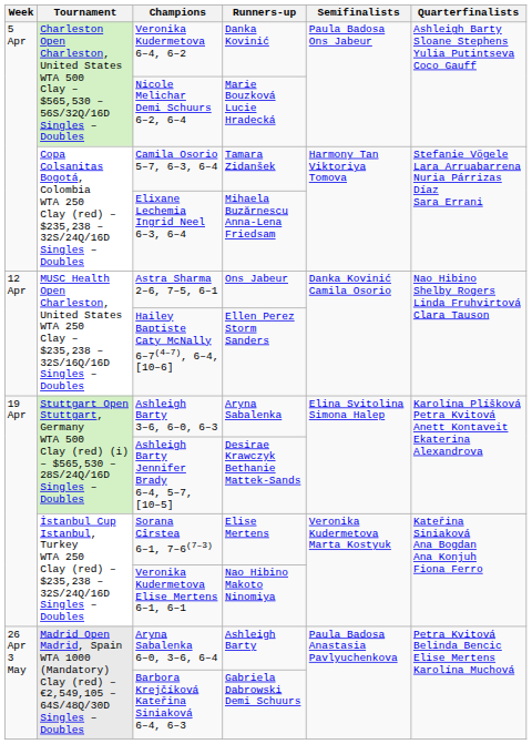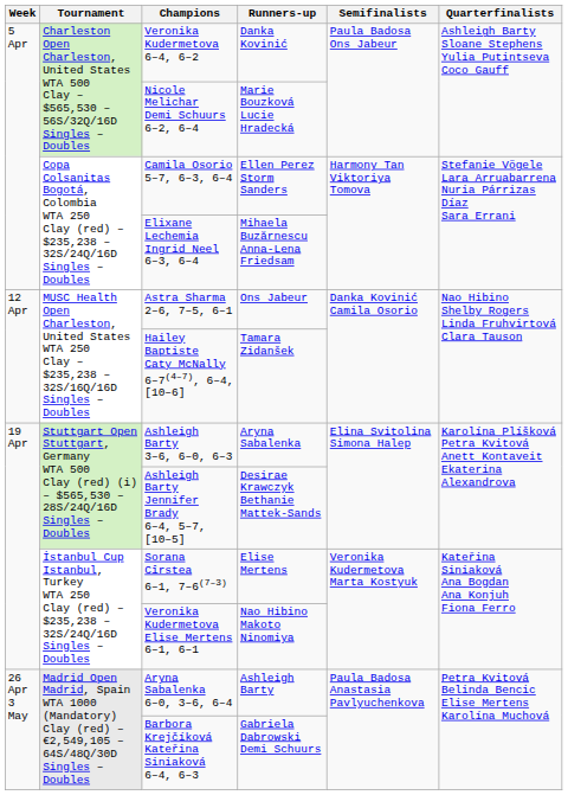 <table class=wikitable style=font-size:95%>
 <tr>
 <th style="width:48px;">Week</th>
 <th style="width:248px;">Tournament</th>
 <th style="width:200px;">Champions</th>
 <th style="width:200px;">Runners-up</th>
 <th style="width:190px;">Semifinalists</th>
 <th style="width:190px;">Quarterfinalists</th>
 </tr>
 <tr style="vertical-align:top">
 <td rowspan=4>5 Apr</td>
 <td style="background:#D4F1C5;" rowspan=2><a href='#'>Charleston Open</a><br> <a href='#'>Charleston</a>, United States<br>WTA 500<br>Clay – $565,530 – 56S/32Q/16D <br> <a href='#'>Singles</a> – <a href='#'>Doubles</a></td>
 <td style="text-align:left;"> <a href='#'>Veronika Kudermetova</a> <br> 6–4, 6–2</td>
 <td> <a href='#'>Danka Kovinić</a></td>
 <td rowspan="2"> <a href='#'>Paula Badosa</a> <br>  <a href='#'>Ons Jabeur</a></td>
 <td rowspan=2> <a href='#'>Ashleigh Barty</a> <br>  <a href='#'>Sloane Stephens</a> <br>  <a href='#'>Yulia Putintseva</a> <br>  <a href='#'>Coco Gauff</a></td>
 </tr>
 <tr style="vertical-align:top">
 <td> <a href='#'>Nicole Melichar</a> <br>  <a href='#'>Demi Schuurs</a> <br> 6–2, 6–4</td>
 <td> <a href='#'>Marie Bouzková</a> <br>  <a href='#'>Lucie Hradecká</a></td>
 </tr>
 <tr style="vertical-align:top">
 <td style="background:#fff;" rowspan=2><a href='#'>Copa Colsanitas</a><br> <a href='#'>Bogotá</a>, Colombia<br>WTA 250<br>Clay (red) – $235,238 – 32S/24Q/16D <br> <a href='#'>Singles</a> – <a href='#'>Doubles</a></td>
 <td> <a href='#'>Camila Osorio</a> <br> 5–7, 6–3, 6–4</td>
-<td> <a href='#'>Tamara Zidanšek</a></td>
+<td> <a href='#'>Ellen Perez</a> <br>  <a href='#'>Storm Sanders</a></td>
 <td rowspan=2> <a href='#'>Harmony Tan</a> <br>  <a href='#'>Viktoriya Tomova</a></td>
 <td rowspan=2> <a href='#'>Stefanie Vögele</a> <br>  <a href='#'>Lara Arruabarrena</a> <br>  <a href='#'>Nuria Párrizas Díaz</a> <br>  <a href='#'>Sara Errani</a></td>
 </tr>
 <tr style="vertical-align:top">
 <td> <a href='#'>Elixane Lechemia</a> <br>  <a href='#'>Ingrid Neel</a> <br> 6–3, 6–4</td>
 <td> <a href='#'>Mihaela Buzărnescu</a> <br>  <a href='#'>Anna-Lena Friedsam</a></td>
 </tr>
 <tr style="vertical-align:top">
 <td rowspan=2>12 Apr</td>
 <td style="background:#fff;" rowspan=2><a href='#'>MUSC Health Open</a><br> <a href='#'>Charleston</a>, United States<br>WTA 250<br>Clay – $235,238 – 32S/16Q/16D <br> <a href='#'>Singles</a> – <a href='#'>Doubles</a></td>
 <td> <a href='#'>Astra Sharma</a> <br> 2–6, 7–5, 6–1</td>
 <td> <a href='#'>Ons Jabeur</a></td>
 <td rowspan=2> <a href='#'>Danka Kovinić</a> <br>  <a href='#'>Camila Osorio</a></td>
 <td rowspan=2> <a href='#'>Nao Hibino</a> <br>  <a href='#'>Shelby Rogers</a> <br>  <a href='#'>Linda Fruhvirtová</a> <br>  <a href='#'>Clara Tauson</a></td>
 </tr>
 <tr style="vertical-align:top">
 <td> <a href='#'>Hailey Baptiste</a> <br>  <a href='#'>Caty McNally</a> <br> 6–7<sup>(4–7)</sup>, 6–4, [10–6]</td>
-<td> <a href='#'>Ellen Perez</a> <br>  <a href='#'>Storm Sanders</a></td>
+<td> <a href='#'>Tamara Zidanšek</a></td>
 </tr>
 <tr style="vertical-align:top">
 <td rowspan=4>19 Apr</td>
 <td style="background:#D4F1C5;" rowspan=2><a href='#'>Stuttgart Open</a><br> <a href='#'>Stuttgart</a>, Germany<br>WTA 500<br>Clay (red) (i) – $565,530 – 28S/24Q/16D <br> <a href='#'>Singles</a> – <a href='#'>Doubles</a></td>
 <td> <a href='#'>Ashleigh Barty</a> <br> 3–6, 6–0, 6–3</td>
 <td> <a href='#'>Aryna Sabalenka</a></td>
 <td rowspan=2> <a href='#'>Elina Svitolina</a> <br>  <a href='#'>Simona Halep</a></td>
 <td rowspan=2> <a href='#'>Karolína Plíšková</a> <br>  <a href='#'>Petra Kvitová</a> <br>  <a href='#'>Anett Kontaveit</a> <br>  <a href='#'>Ekaterina Alexandrova</a></td>
 </tr>
 <tr style="vertical-align:top">
 <td> <a href='#'>Ashleigh Barty</a> <br>  <a href='#'>Jennifer Brady</a> <br> 6–4, 5–7, [10–5]</td>
 <td> <a href='#'>Desirae Krawczyk</a> <br>  <a href='#'>Bethanie Mattek-Sands</a></td>
 </tr>
 <tr style="vertical-align:top">
 <td style="background:#fff;" rowspan=2><a href='#'>İstanbul Cup</a><br> <a href='#'>Istanbul</a>, Turkey<br>WTA 250<br>Clay (red) – $235,238 – 32S/24Q/16D <br> <a href='#'>Singles</a> – <a href='#'>Doubles</a></td>
 <td> <a href='#'>Sorana Cîrstea</a> <br> 6–1, 7–6<sup>(7–3)</sup></td>
 <td> <a href='#'>Elise Mertens</a></td>
 <td rowspan=2> <a href='#'>Veronika Kudermetova</a><br>  <a href='#'>Marta Kostyuk</a></td>
 <td rowspan=2> <a href='#'>Kateřina Siniaková</a> <br>  <a href='#'>Ana Bogdan</a> <br>  <a href='#'>Ana Konjuh</a> <br>   <a href='#'>Fiona Ferro</a></td>
 </tr>
 <tr style="vertical-align:top">
 <td> <a href='#'>Veronika Kudermetova</a> <br>  <a href='#'>Elise Mertens</a> <br> 6–1, 6–1</td>
 <td> <a href='#'>Nao Hibino</a> <br>  <a href='#'>Makoto Ninomiya</a></td>
 </tr>
 <tr style="vertical-align:top">
 <td rowspan=2>26 Apr <br>3 May</td>
 <td style="background:#e9e9e9;" rowspan=2><a href='#'>Madrid Open</a> <br> <a href='#'>Madrid</a>, Spain <br> WTA 1000 (Mandatory)<br>Clay (red) – €2,549,105 – 64S/48Q/30D <br> <a href='#'>Singles</a> – <a href='#'>Doubles</a></td>
 <td> <a href='#'>Aryna Sabalenka</a> <br> 6–0, 3–6, 6–4</td>
 <td> <a href='#'>Ashleigh Barty</a></td>
 <td rowspan=2> <a href='#'>Paula Badosa</a> <br>  <a href='#'>Anastasia Pavlyuchenkova</a></td>
 <td rowspan=2> <a href='#'>Petra Kvitová</a> <br>  <a href='#'>Belinda Bencic</a> <br> <a href='#'>Elise Mertens</a> <br>  <a href='#'>Karolína Muchová</a></td>
 </tr>
 <tr style="vertical-align:top">
 <td> <a href='#'>Barbora Krejčíková</a> <br>  <a href='#'>Kateřina Siniaková</a> <br> 6–4, 6–3</td>
 <td> <a href='#'>Gabriela Dabrowski</a> <br>  <a href='#'>Demi Schuurs</a></td>
 </tr>
 </table>
